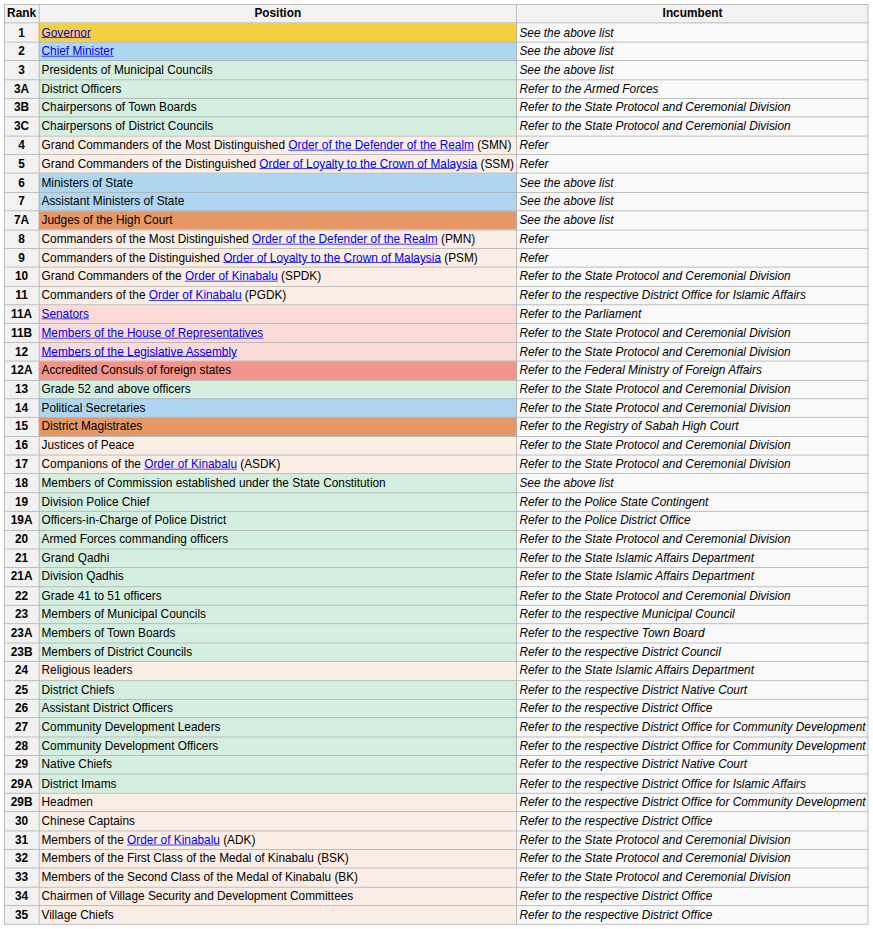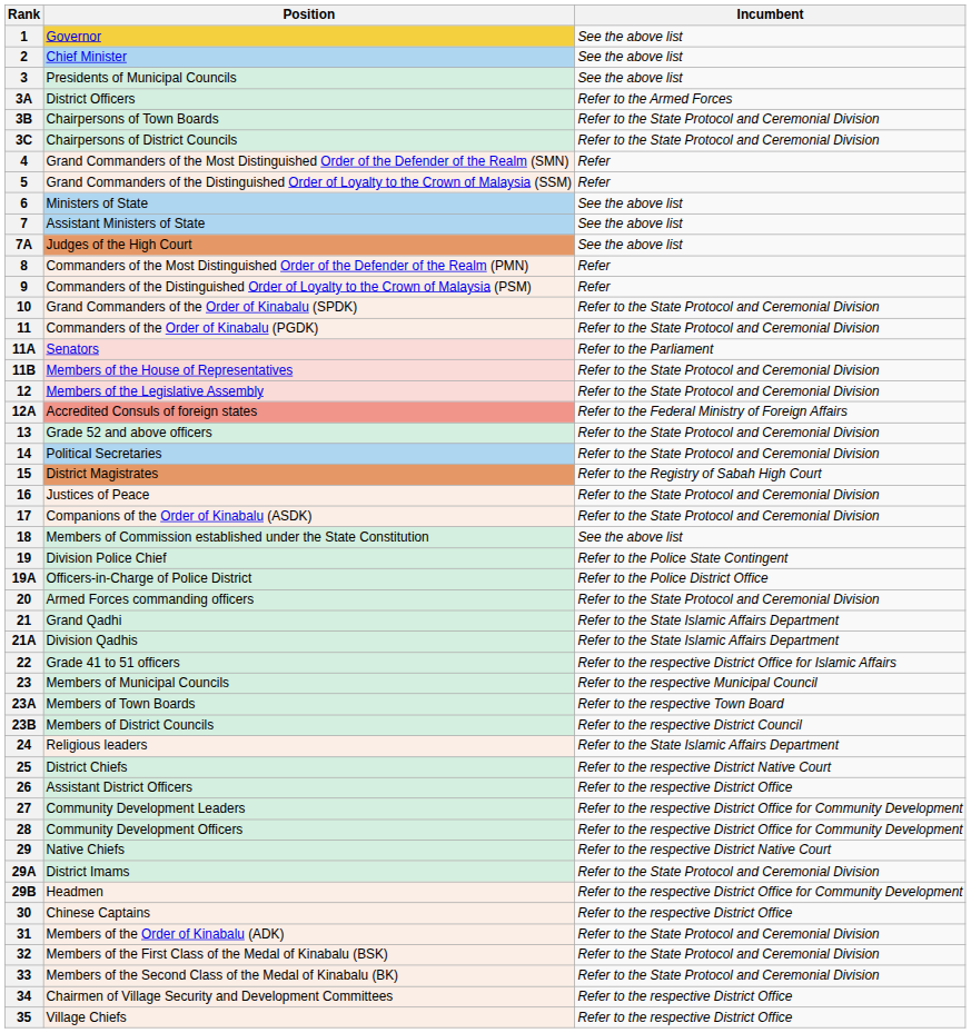 <table class="wikitable">
 <tr>
 <th>Rank</th>
 <th>Position</th>
 <th>Incumbent</th>
 </tr>
 <tr>
 <th>1</th>
 <td style="background:#F4D03F;"><a href='#'>Governor</a></td>
 <td><em>See the above list</em></td>
 </tr>
 <tr>
 <th>2</th>
 <td style="background:#AED6F1;"><a href='#'>Chief Minister</a></td>
 <td><em>See the above list</em></td>
 </tr>
 <tr>
 <th>3</th>
 <td style="background:#D4EFDF;">Presidents of Municipal Councils</td>
 <td><em>See the above list</em></td>
 </tr>
 <tr>
 <th>3A</th>
 <td style="background:#D4EFDF;">District Officers</td>
 <td><em>Refer to the Armed Forces</em></td>
 </tr>
 <tr>
 <th>3B</th>
 <td style="background:#D4EFDF;">Chairpersons of Town Boards</td>
 <td><em>Refer to the State Protocol and Ceremonial Division</em></td>
 </tr>
 <tr>
 <th>3C</th>
 <td style="background:#D4EFDF;">Chairpersons of District Councils</td>
 <td><em>Refer to the State Protocol and Ceremonial Division</em></td>
 </tr>
 <tr>
 <th>4</th>
 <td style="background:#FBEEE6;">Grand Commanders of the Most Distinguished <a href='#'>Order of the Defender of the Realm</a> (SMN)</td>
 <td><em>Refer </em></td>
 </tr>
 <tr>
 <th>5</th>
 <td style="background:#FBEEE6;">Grand Commanders of the Distinguished <a href='#'>Order of Loyalty to the Crown of Malaysia</a> (SSM)</td>
 <td><em>Refer </em></td>
 </tr>
 <tr>
 <th>6</th>
 <td style="background:#AED6F1;">Ministers of State</td>
 <td><em>See the above list</em></td>
 </tr>
 <tr>
 <th>7</th>
 <td style="background:#AED6F1;">Assistant Ministers of State</td>
 <td><em>See the above list</em></td>
 </tr>
 <tr>
 <th>7A</th>
 <td style="background:#E59866;">Judges of the High Court</td>
 <td><em>See the above list</em></td>
 </tr>
 <tr>
 <th>8</th>
 <td style="background:#FBEEE6;">Commanders of the Most Distinguished <a href='#'>Order of the Defender of the Realm</a> (PMN)</td>
 <td><em>Refer </em></td>
 </tr>
 <tr>
 <th>9</th>
 <td style="background:#FBEEE6;">Commanders of the Distinguished <a href='#'>Order of Loyalty to the Crown of Malaysia</a> (PSM)</td>
 <td><em>Refer </em></td>
 </tr>
 <tr>
 <th>10</th>
 <td style="background:#FBEEE6;">Grand Commanders of the <a href='#'>Order of Kinabalu</a> (SPDK)</td>
 <td><em>Refer to the State Protocol and Ceremonial Division</em></td>
 </tr>
 <tr>
 <th>11</th>
 <td style="background:#FBEEE6;">Commanders of the <a href='#'>Order of Kinabalu</a> (PGDK)</td>
-<td><em>Refer to the respective District Office for Islamic Affairs</em></td>
+<td><em>Refer to the State Protocol and Ceremonial Division</em></td>
 </tr>
 <tr>
 <th>11A</th>
 <td style="background:#FADBD8;"><a href='#'>Senators</a></td>
 <td><em>Refer to the Parliament</em></td>
 </tr>
 <tr>
 <th>11B</th>
 <td style="background:#FADBD8;"><a href='#'>Members of the House of Representatives</a></td>
 <td><em>Refer to the State Protocol and Ceremonial Division</em></td>
 </tr>
 <tr>
 <th>12</th>
 <td style="background:#FADBD8;"><a href='#'>Members of the Legislative Assembly</a></td>
 <td><em>Refer to the State Protocol and Ceremonial Division</em></td>
 </tr>
 <tr>
 <th>12A</th>
 <td style="background:#F1948A;">Accredited Consuls of foreign states</td>
 <td><em>Refer to the Federal Ministry of Foreign Affairs</em></td>
 </tr>
 <tr>
 <th>13</th>
 <td style="background:#D4EFDF;">Grade 52 and above officers</td>
 <td><em>Refer to the State Protocol and Ceremonial Division</em></td>
 </tr>
 <tr>
 <th>14</th>
 <td style="background:#AED6F1;">Political Secretaries</td>
 <td><em>Refer to the State Protocol and Ceremonial Division</em></td>
 </tr>
 <tr>
 <th>15</th>
 <td style="background:#E59866;">District Magistrates</td>
 <td><em>Refer to the Registry of Sabah High Court</em></td>
 </tr>
 <tr>
 <th>16</th>
 <td style="background:#FBEEE6;">Justices of Peace</td>
 <td><em>Refer to the State Protocol and Ceremonial Division</em></td>
 </tr>
 <tr>
 <th>17</th>
 <td style="background:#FBEEE6;">Companions of the <a href='#'>Order of Kinabalu</a> (ASDK)</td>
 <td><em>Refer to the State Protocol and Ceremonial Division</em></td>
 </tr>
 <tr>
 <th>18</th>
 <td style="background:#D4EFDF;">Members of Commission established under the State Constitution</td>
 <td><em>See the above list</em></td>
 </tr>
 <tr>
 <th>19</th>
 <td style="background:#D4EFDF;">Division Police Chief</td>
 <td><em>Refer to the Police State Contingent</em></td>
 </tr>
 <tr>
 <th>19A</th>
 <td style="background:#D4EFDF;">Officers-in-Charge of Police District</td>
 <td><em>Refer to the Police District Office</em></td>
 </tr>
 <tr>
 <th>20</th>
 <td style="background:#D4EFDF;">Armed Forces commanding officers</td>
 <td><em>Refer to the State Protocol and Ceremonial Division</em></td>
 </tr>
 <tr>
 <th>21</th>
 <td style="background:#D4EFDF;">Grand Qadhi</td>
 <td><em>Refer to the State Islamic Affairs Department</em></td>
 </tr>
 <tr>
 <th>21A</th>
 <td style="background:#D4EFDF;">Division Qadhis</td>
 <td><em>Refer to the State Islamic Affairs Department</em></td>
 </tr>
 <tr>
 <th>22</th>
 <td style="background:#D4EFDF;">Grade 41 to 51 officers</td>
-<td><em>Refer to the State Protocol and Ceremonial Division</em></td>
+<td><em>Refer to the respective District Office for Islamic Affairs</em></td>
 </tr>
 <tr>
 <th>23</th>
 <td style="background:#D4EFDF;">Members of Municipal Councils</td>
 <td><em>Refer to the respective Municipal Council</em></td>
 </tr>
 <tr>
 <th>23A</th>
 <td style="background:#D4EFDF;">Members of Town Boards</td>
 <td><em>Refer to the respective Town Board</em></td>
 </tr>
 <tr>
 <th>23B</th>
 <td style="background:#D4EFDF;">Members of District Councils</td>
 <td><em>Refer to the respective District Council</em></td>
 </tr>
 <tr>
 <th>24</th>
 <td style="background:#FBEEE6;">Religious leaders</td>
 <td><em>Refer to the State Islamic Affairs Department</em></td>
 </tr>
 <tr>
 <th>25</th>
 <td style="background:#D4EFDF;">District Chiefs</td>
 <td><em>Refer to the respective District Native Court</em></td>
 </tr>
 <tr>
 <th>26</th>
 <td style="background:#D4EFDF;">Assistant District Officers</td>
 <td><em>Refer to the respective District Office</em></td>
 </tr>
 <tr>
 <th>27</th>
 <td style="background:#D4EFDF;">Community Development Leaders</td>
 <td><em>Refer to the respective District Office for Community Development</em></td>
 </tr>
 <tr>
 <th>28</th>
 <td style="background:#D4EFDF;">Community Development Officers</td>
 <td><em>Refer to the respective District Office for Community Development</em></td>
 </tr>
 <tr>
 <th>29</th>
 <td style="background:#D4EFDF;">Native Chiefs</td>
 <td><em>Refer to the respective District Native Court</em></td>
 </tr>
 <tr>
 <th>29A</th>
 <td style="background:#D4EFDF;">District Imams</td>
-<td><em>Refer to the respective District Office for Islamic Affairs</em></td>
+<td><em>Refer to the State Protocol and Ceremonial Division</em></td>
 </tr>
 <tr>
 <th>29B</th>
 <td style="background:#FBEEE6;">Headmen</td>
 <td><em>Refer to the respective District Office for Community Development</em></td>
 </tr>
 <tr>
 <th>30</th>
 <td style="background:#FBEEE6;">Chinese Captains</td>
 <td><em>Refer to the respective District Office</em></td>
 </tr>
 <tr>
 <th>31</th>
 <td style="background:#FBEEE6;">Members of the <a href='#'>Order of Kinabalu</a> (ADK)</td>
 <td><em>Refer to the State Protocol and Ceremonial Division</em></td>
 </tr>
 <tr>
 <th>32</th>
 <td style="background:#FBEEE6;">Members of the First Class of the Medal of Kinabalu (BSK)</td>
 <td><em>Refer to the State Protocol and Ceremonial Division</em></td>
 </tr>
 <tr>
 <th>33</th>
 <td style="background:#FBEEE6;">Members of the Second Class of the Medal of Kinabalu (BK)</td>
 <td><em>Refer to the State Protocol and Ceremonial Division</em></td>
 </tr>
 <tr>
 <th>34</th>
 <td style="background:#FBEEE6;">Chairmen of Village Security and Development Committees</td>
 <td><em>Refer to the respective District Office</em></td>
 </tr>
 <tr>
 <th>35</th>
 <td style="background:#FBEEE6;">Village Chiefs</td>
 <td><em>Refer to the respective District Office</em></td>
 </tr>
 </table>
